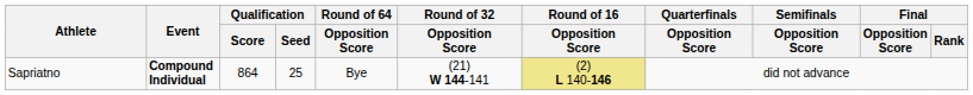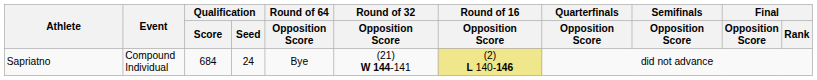 <table class="wikitable" style="font-size:90%; text-align:center">
 <tr>
 <th width="160" rowspan="2">Athlete</th>
 <th width="80" rowspan="2">Event</th>
 <th colspan="2">Qualification</th>
 <th width="90">Round of 64</th>
 <th width="140">Round of 32</th>
 <th width="140">Round of 16</th>
 <th width="120">Quarterfinals</th>
 <th width="120">Semifinals</th>
 <th width="120" colspan="2">Final</th>
 </tr>
 <tr>
 <th width="60">Score</th>
 <th width="40">Seed</th>
 <th>Opposition<br>Score</th>
 <th>Opposition<br>Score</th>
 <th>Opposition<br>Score</th>
 <th>Opposition<br>Score</th>
 <th>Opposition<br>Score</th>
 <th>Opposition<br>Score</th>
 <th>Rank</th>
 </tr>
 <tr>
 <td align=left>Sapriatno</td>
-<td align=left><strong>Compound Individual</strong></td>
-<td align="center">864</td>
-<td align="center">25</td>
+<td align=left>Compound Individual</td>
+<td align="center">684</td>
+<td align="center">24</td>
 <td align="center">Bye</td>
 <td align="center">(21)  <br> <strong>W</strong> <strong>144</strong>-141</td>
 <td align="center" style="background: khaki;">(2)  <br> <strong>L</strong> 140-<strong>146</strong></td>
 <td align="center" colspan=4>did not advance</td>
 </tr>
 </table>
